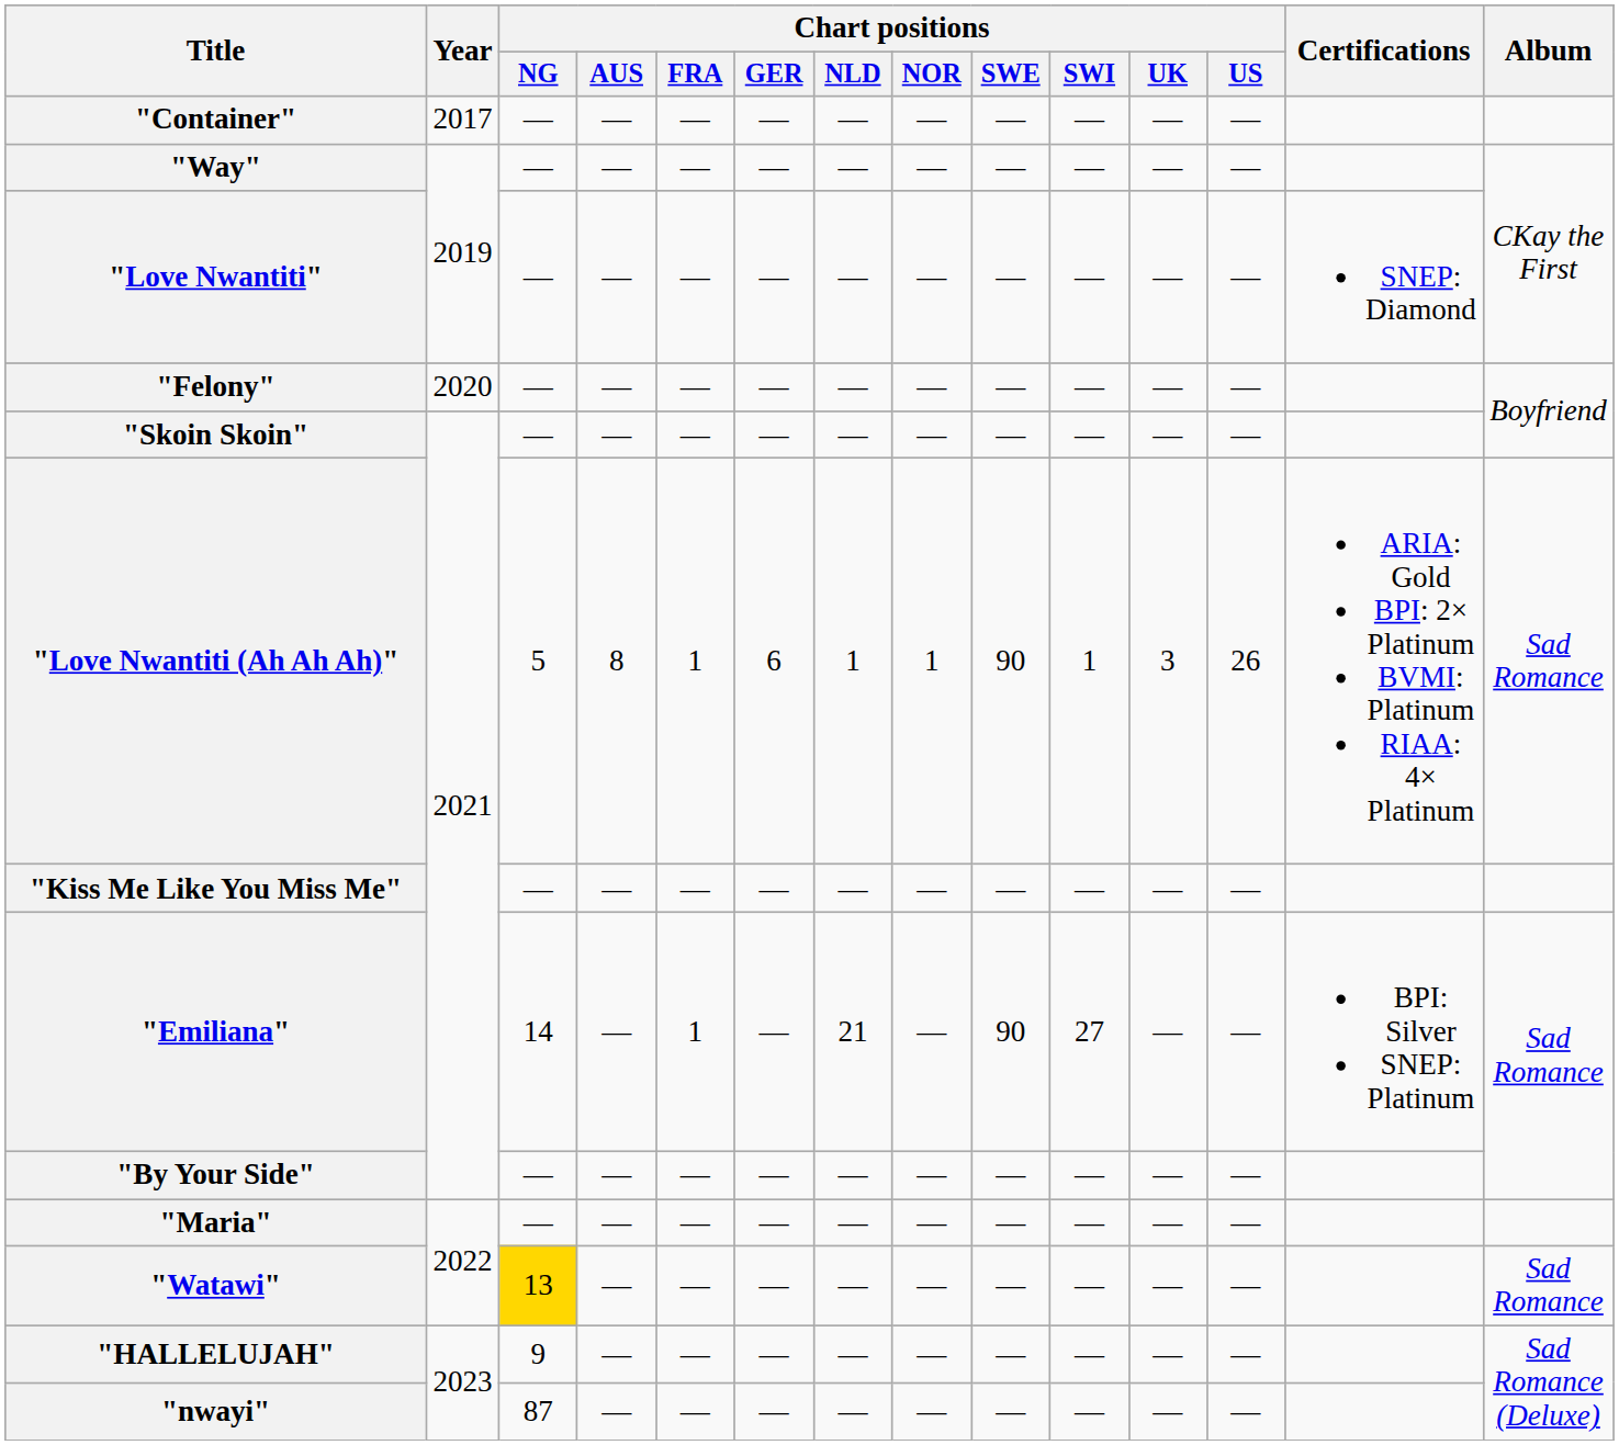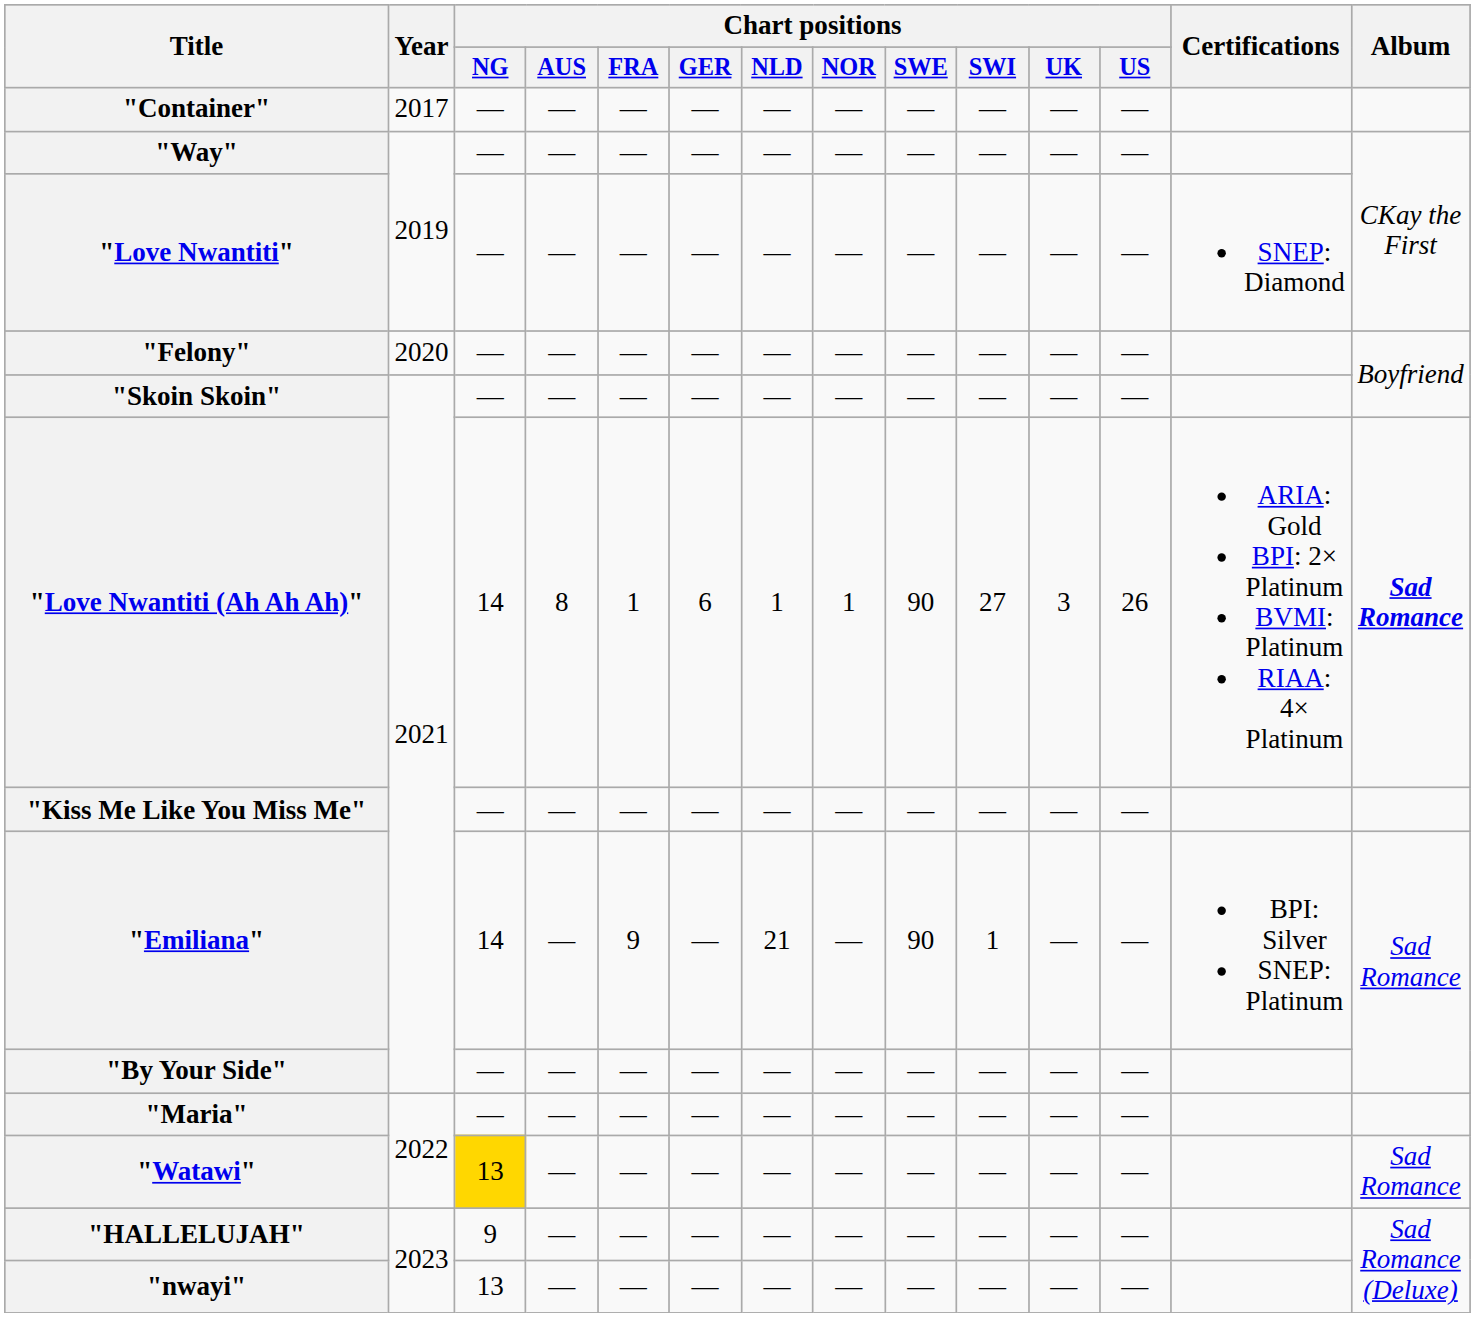 <table class="wikitable plainrowheaders" style="text-align:center">
 <tr>
 <th scope="col" rowspan="2" style="width:14em;">Title</th>
 <th scope="col" rowspan="2">Year</th>
 <th colspan="10">Chart positions</th>
 <th scope="col" rowspan="2">Certifications</th>
 <th scope="col" rowspan="2">Album</th>
 </tr>
 <tr>
 <th scope="col" style="width:2.5em;font-size:90%;"><a href='#'>NG</a><br></th>
 <th scope="col" style="width:2.5em;font-size:90%;"><a href='#'>AUS</a><br></th>
 <th scope="col" style="width:2.5em;font-size:90%;"><a href='#'>FRA</a><br></th>
 <th scope="col" style="width:2.5em;font-size:90%;"><a href='#'>GER</a><br></th>
 <th scope="col" style="width:2.5em;font-size:90%;"><a href='#'>NLD</a><br></th>
 <th scope="col" style="width:2.5em;font-size:90%;"><a href='#'>NOR</a><br></th>
 <th scope="col" style="width:2.5em;font-size:90%;"><a href='#'>SWE</a><br></th>
 <th scope="col" style="width:2.5em;font-size:90%;"><a href='#'>SWI</a><br></th>
 <th scope="col" style="width:2.5em;font-size:90%;"><a href='#'>UK</a><br></th>
 <th scope="col" style="width:2.5em;font-size:90%;"><a href='#'>US</a><br></th>
 </tr>
 <tr>
 <th scope="row">"Container"</th>
 <td>2017</td>
 <td>—</td>
 <td>—</td>
 <td>—</td>
 <td>—</td>
 <td>—</td>
 <td>—</td>
 <td>—</td>
 <td>—</td>
 <td>—</td>
 <td>—</td>
 <td></td>
 <td></td>
 </tr>
 <tr>
 <th scope="row">"Way"</th>
 <td rowspan="2">2019</td>
 <td>—</td>
 <td>—</td>
 <td>—</td>
 <td>—</td>
 <td>—</td>
 <td>—</td>
 <td>—</td>
 <td>—</td>
 <td>—</td>
 <td>—</td>
 <td></td>
 <td rowspan="2"><em>CKay the First</em></td>
 </tr>
 <tr>
 <th scope="row">"<a href='#'>Love Nwantiti</a>"</th>
 <td>—</td>
 <td>—</td>
 <td>—</td>
 <td>—</td>
 <td>—</td>
 <td>—</td>
 <td>—</td>
 <td>—</td>
 <td>—</td>
 <td>—</td>
 <td><br><ul><li><a href='#'>SNEP</a>: Diamond</li></ul></td>
 </tr>
 <tr>
 <th scope="row">"Felony"</th>
 <td>2020</td>
 <td>—</td>
 <td>—</td>
 <td>—</td>
 <td>—</td>
 <td>—</td>
 <td>—</td>
 <td>—</td>
 <td>—</td>
 <td>—</td>
 <td>—</td>
 <td></td>
 <td rowspan="2"><em>Boyfriend</em></td>
 </tr>
 <tr>
 <th scope="row">"Skoin Skoin"<br></th>
 <td rowspan="5">2021</td>
 <td>—</td>
 <td>—</td>
 <td>—</td>
 <td>—</td>
 <td>—</td>
 <td>—</td>
 <td>—</td>
 <td>—</td>
 <td>—</td>
 <td>—</td>
 <td></td>
 </tr>
 <tr>
 <th scope="row">"<a href='#'>Love Nwantiti (Ah Ah Ah)</a>"<br></th>
-<td>5</td>
+<td>14</td>
 <td>8</td>
 <td>1</td>
 <td>6</td>
 <td>1</td>
 <td>1</td>
 <td>90</td>
-<td>1</td>
+<td>27</td>
 <td>3</td>
 <td>26</td>
 <td><br><ul><li><a href='#'>ARIA</a>: Gold</li><li><a href='#'>BPI</a>: 2× Platinum</li><li><a href='#'>BVMI</a>: Platinum</li><li><a href='#'>RIAA</a>: 4× Platinum</li></ul></td>
-<td><em><a href='#'>Sad Romance</a></em></td>
+<td><strong><em><a href='#'>Sad Romance</a></em></strong></td>
 </tr>
 <tr>
 <th scope="row">"Kiss Me Like You Miss Me"<br></th>
 <td>—</td>
 <td>—</td>
 <td>—</td>
 <td>—</td>
 <td>—</td>
 <td>—</td>
 <td>—</td>
 <td>—</td>
 <td>—</td>
 <td>—</td>
 <td></td>
 <td></td>
 </tr>
 <tr>
 <th scope="row">"<a href='#'>Emiliana</a>"</th>
 <td>14</td>
 <td>—</td>
-<td>1</td>
+<td>9</td>
 <td>—</td>
 <td>21</td>
 <td>—</td>
 <td>90</td>
-<td>27</td>
+<td>1</td>
 <td>—</td>
 <td>—</td>
 <td><br><ul><li>BPI: Silver</li><li>SNEP: Platinum</li></ul></td>
 <td rowspan=2><em><a href='#'>Sad Romance</a></em></td>
 </tr>
 <tr>
 <th scope="row">"By Your Side"<br></th>
 <td>—</td>
 <td>—</td>
 <td>—</td>
 <td>—</td>
 <td>—</td>
 <td>—</td>
 <td>—</td>
 <td>—</td>
 <td>—</td>
 <td>—</td>
 <td></td>
 </tr>
 <tr>
 <th scope="row">"Maria"<br></th>
 <td rowspan="2">2022</td>
 <td>—</td>
 <td>—</td>
 <td>—</td>
 <td>—</td>
 <td>—</td>
 <td>—</td>
 <td>—</td>
 <td>—</td>
 <td>—</td>
 <td>—</td>
 <td></td>
 <td></td>
 </tr>
 <tr>
 <th scope="row">"<a href='#'>Watawi</a>"<br></th>
 <td style="background: gold;">13</td>
 <td>—</td>
 <td>—</td>
 <td>—</td>
 <td>—</td>
 <td>—</td>
 <td>—</td>
 <td>—</td>
 <td>—</td>
 <td>—</td>
 <td></td>
 <td><em><a href='#'>Sad Romance</a></em></td>
 </tr>
 <tr>
 <th scope="row">"HALLELUJAH"<br></th>
 <td rowspan="2">2023</td>
 <td>9</td>
 <td>—</td>
 <td>—</td>
 <td>—</td>
 <td>—</td>
 <td>—</td>
 <td>—</td>
 <td>—</td>
 <td>—</td>
 <td>—</td>
 <td></td>
 <td rowspan="2"><em><a href='#'>Sad Romance (Deluxe)</a></em></td>
 </tr>
 <tr>
 <th scope="row">"nwayi"</th>
-<td>87</td>
+<td>13</td>
 <td>—</td>
 <td>—</td>
 <td>—</td>
 <td>—</td>
 <td>—</td>
 <td>—</td>
 <td>—</td>
 <td>—</td>
 <td>—</td>
 </tr>
 </table>
